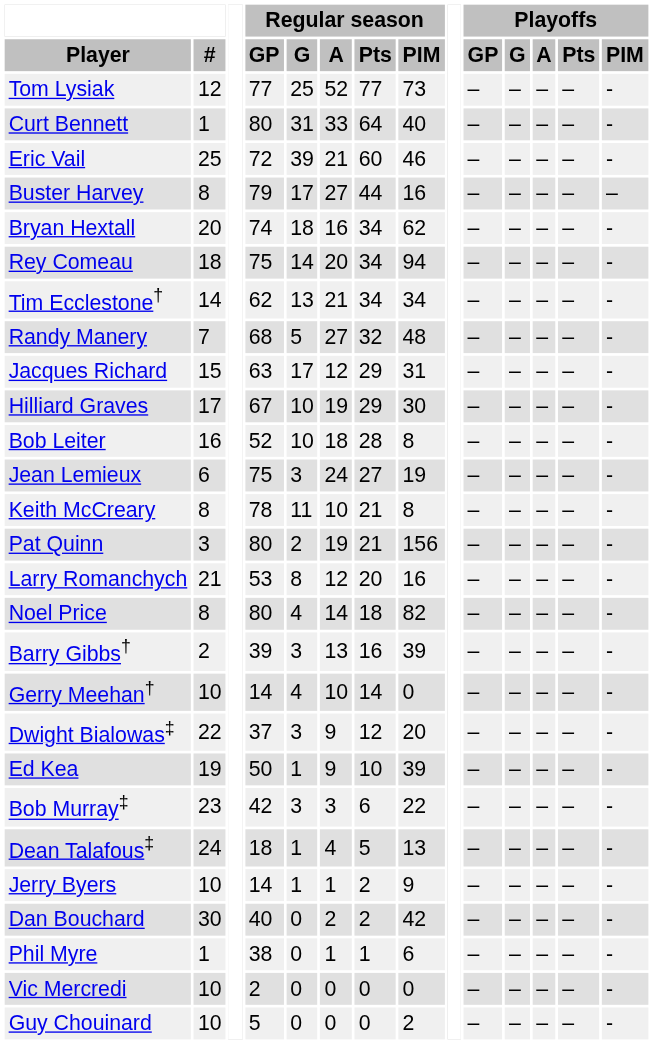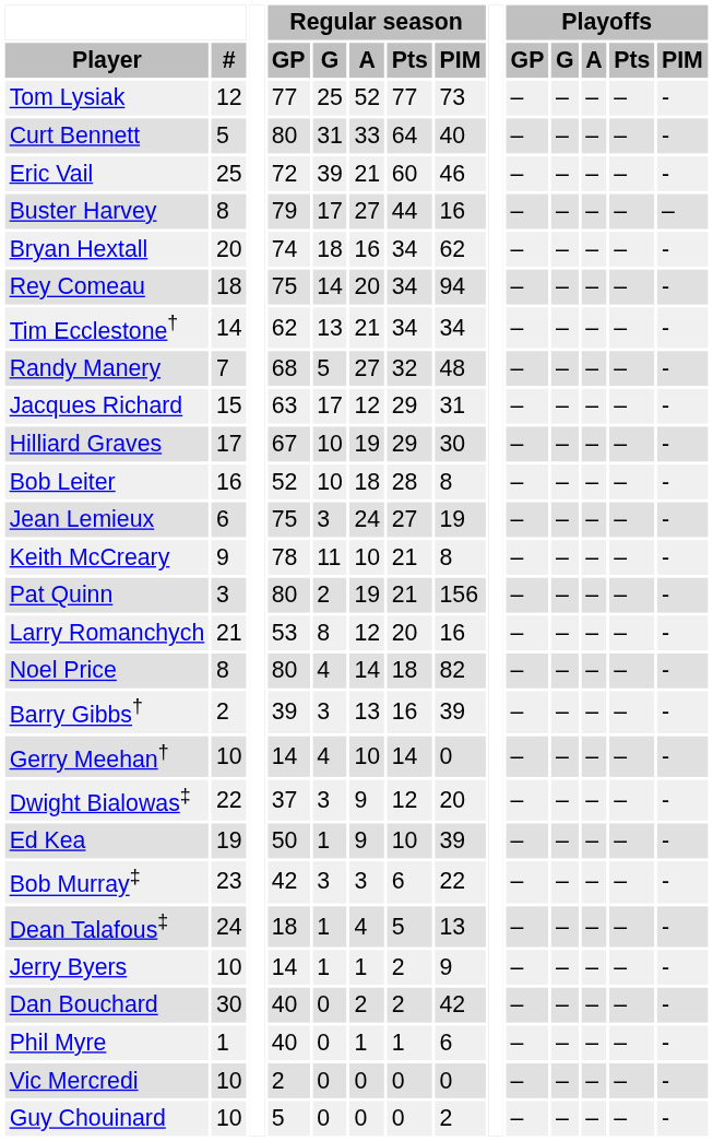 <table BORDER="0" CELLPADDING="3" CELLSPACING="2" ID="Table1">
 <tr ALIGN="center" bgcolor="#c0c0c0">
 <th ALIGN="center" colspan="2" bgcolor="#ffffff"> </th>
 <th ALIGN="center" rowspan="99" bgcolor="#ffffff"> </th>
 <th ALIGN="center" colspan="5">Regular season</th>
 <th ALIGN="center" rowspan="99" bgcolor="#ffffff"> </th>
 <th ALIGN="center" colspan="5">Playoffs</th>
 </tr>
 <tr ALIGN="center" bgcolor="#c0c0c0">
 <th ALIGN="center">Player</th>
 <th ALIGN="center">#</th>
 <th ALIGN="center">GP</th>
 <th ALIGN="center">G</th>
 <th ALIGN="center">A</th>
 <th ALIGN="center">Pts</th>
 <th ALIGN="center">PIM</th>
 <th ALIGN="center">GP</th>
 <th ALIGN="center">G</th>
 <th ALIGN="center">A</th>
 <th ALIGN="center">Pts</th>
 <th ALIGN="center">PIM</th>
 </tr>
 <tr bgcolor="#f0f0f0">
 <td><a href='#'>Tom Lysiak</a></td>
 <td>12</td>
 <td>77</td>
 <td>25</td>
 <td>52</td>
 <td>77</td>
 <td>73</td>
 <td>–</td>
 <td>–</td>
 <td>–</td>
 <td>–</td>
 <td>-</td>
 </tr>
 <tr bgcolor="#e0e0e0">
 <td><a href='#'>Curt Bennett</a></td>
-<td>1</td>
+<td>5</td>
 <td>80</td>
 <td>31</td>
 <td>33</td>
 <td>64</td>
 <td>40</td>
 <td>–</td>
 <td>–</td>
 <td>–</td>
 <td>–</td>
 <td>-</td>
 </tr>
 <tr bgcolor="#f0f0f0">
 <td><a href='#'>Eric Vail</a></td>
 <td>25</td>
 <td>72</td>
 <td>39</td>
 <td>21</td>
 <td>60</td>
 <td>46</td>
 <td>–</td>
 <td>–</td>
 <td>–</td>
 <td>–</td>
 <td>-</td>
 </tr>
 <tr bgcolor="#e0e0e0">
 <td><a href='#'>Buster Harvey</a></td>
 <td>8</td>
 <td>79</td>
 <td>17</td>
 <td>27</td>
 <td>44</td>
 <td>16</td>
 <td>–</td>
 <td>–</td>
 <td>–</td>
 <td>–</td>
 <td>–</td>
 </tr>
 <tr bgcolor="#f0f0f0">
 <td><a href='#'>Bryan Hextall</a></td>
 <td>20</td>
 <td>74</td>
 <td>18</td>
 <td>16</td>
 <td>34</td>
 <td>62</td>
 <td>–</td>
 <td>–</td>
 <td>–</td>
 <td>–</td>
 <td>-</td>
 </tr>
 <tr bgcolor="#e0e0e0">
 <td><a href='#'>Rey Comeau</a></td>
 <td>18</td>
 <td>75</td>
 <td>14</td>
 <td>20</td>
 <td>34</td>
 <td>94</td>
 <td>–</td>
 <td>–</td>
 <td>–</td>
 <td>–</td>
 <td>-</td>
 </tr>
 <tr bgcolor="#f0f0f0">
 <td><a href='#'>Tim Ecclestone</a><sup>†</sup></td>
 <td>14</td>
 <td>62</td>
 <td>13</td>
 <td>21</td>
 <td>34</td>
 <td>34</td>
 <td>–</td>
 <td>–</td>
 <td>–</td>
 <td>–</td>
 <td>-</td>
 </tr>
 <tr bgcolor="#e0e0e0">
 <td><a href='#'>Randy Manery</a></td>
 <td>7</td>
 <td>68</td>
 <td>5</td>
 <td>27</td>
 <td>32</td>
 <td>48</td>
 <td>–</td>
 <td>–</td>
 <td>–</td>
 <td>–</td>
 <td>-</td>
 </tr>
 <tr bgcolor="#f0f0f0">
 <td><a href='#'>Jacques Richard</a></td>
 <td>15</td>
 <td>63</td>
 <td>17</td>
 <td>12</td>
 <td>29</td>
 <td>31</td>
 <td>–</td>
 <td>–</td>
 <td>–</td>
 <td>–</td>
 <td>-</td>
 </tr>
 <tr bgcolor="#e0e0e0">
 <td><a href='#'>Hilliard Graves</a></td>
 <td>17</td>
 <td>67</td>
 <td>10</td>
 <td>19</td>
 <td>29</td>
 <td>30</td>
 <td>–</td>
 <td>–</td>
 <td>–</td>
 <td>–</td>
 <td>-</td>
 </tr>
 <tr bgcolor="#f0f0f0">
 <td><a href='#'>Bob Leiter</a></td>
 <td>16</td>
 <td>52</td>
 <td>10</td>
 <td>18</td>
 <td>28</td>
 <td>8</td>
 <td>–</td>
 <td>–</td>
 <td>–</td>
 <td>–</td>
 <td>-</td>
 </tr>
 <tr bgcolor="#e0e0e0">
 <td><a href='#'>Jean Lemieux</a></td>
 <td>6</td>
 <td>75</td>
 <td>3</td>
 <td>24</td>
 <td>27</td>
 <td>19</td>
 <td>–</td>
 <td>–</td>
 <td>–</td>
 <td>–</td>
 <td>-</td>
 </tr>
 <tr bgcolor="#f0f0f0">
 <td><a href='#'>Keith McCreary</a></td>
-<td>8</td>
+<td>9</td>
 <td>78</td>
 <td>11</td>
 <td>10</td>
 <td>21</td>
 <td>8</td>
 <td>–</td>
 <td>–</td>
 <td>–</td>
 <td>–</td>
 <td>-</td>
 </tr>
 <tr bgcolor="#e0e0e0">
 <td><a href='#'>Pat Quinn</a></td>
 <td>3</td>
 <td>80</td>
 <td>2</td>
 <td>19</td>
 <td>21</td>
 <td>156</td>
 <td>–</td>
 <td>–</td>
 <td>–</td>
 <td>–</td>
 <td>-</td>
 </tr>
 <tr bgcolor="#f0f0f0">
 <td><a href='#'>Larry Romanchych</a></td>
 <td>21</td>
 <td>53</td>
 <td>8</td>
 <td>12</td>
 <td>20</td>
 <td>16</td>
 <td>–</td>
 <td>–</td>
 <td>–</td>
 <td>–</td>
 <td>-</td>
 </tr>
 <tr bgcolor="#e0e0e0">
 <td><a href='#'>Noel Price</a></td>
 <td>8</td>
 <td>80</td>
 <td>4</td>
 <td>14</td>
 <td>18</td>
 <td>82</td>
 <td>–</td>
 <td>–</td>
 <td>–</td>
 <td>–</td>
 <td>-</td>
 </tr>
 <tr bgcolor="#f0f0f0">
 <td><a href='#'>Barry Gibbs</a><sup>†</sup></td>
 <td>2</td>
 <td>39</td>
 <td>3</td>
 <td>13</td>
 <td>16</td>
 <td>39</td>
 <td>–</td>
 <td>–</td>
 <td>–</td>
 <td>–</td>
 <td>-</td>
 </tr>
 <tr bgcolor="#e0e0e0">
 <td><a href='#'>Gerry Meehan</a><sup>†</sup></td>
 <td>10</td>
 <td>14</td>
 <td>4</td>
 <td>10</td>
 <td>14</td>
 <td>0</td>
 <td>–</td>
 <td>–</td>
 <td>–</td>
 <td>–</td>
 <td>-</td>
 </tr>
 <tr bgcolor="#f0f0f0">
 <td><a href='#'>Dwight Bialowas</a><sup>‡</sup></td>
 <td>22</td>
 <td>37</td>
 <td>3</td>
 <td>9</td>
 <td>12</td>
 <td>20</td>
 <td>–</td>
 <td>–</td>
 <td>–</td>
 <td>–</td>
 <td>-</td>
 </tr>
 <tr bgcolor="#e0e0e0">
 <td><a href='#'>Ed Kea</a></td>
 <td>19</td>
 <td>50</td>
 <td>1</td>
 <td>9</td>
 <td>10</td>
 <td>39</td>
 <td>–</td>
 <td>–</td>
 <td>–</td>
 <td>–</td>
 <td>-</td>
 </tr>
 <tr bgcolor="#f0f0f0">
 <td><a href='#'>Bob Murray</a><sup>‡</sup></td>
 <td>23</td>
 <td>42</td>
 <td>3</td>
 <td>3</td>
 <td>6</td>
 <td>22</td>
 <td>–</td>
 <td>–</td>
 <td>–</td>
 <td>–</td>
 <td>-</td>
 </tr>
 <tr bgcolor="#e0e0e0">
 <td><a href='#'>Dean Talafous</a><sup>‡</sup></td>
 <td>24</td>
 <td>18</td>
 <td>1</td>
 <td>4</td>
 <td>5</td>
 <td>13</td>
 <td>–</td>
 <td>–</td>
 <td>–</td>
 <td>–</td>
 <td>-</td>
 </tr>
 <tr bgcolor="#f0f0f0">
 <td><a href='#'>Jerry Byers</a></td>
 <td>10</td>
 <td>14</td>
 <td>1</td>
 <td>1</td>
 <td>2</td>
 <td>9</td>
 <td>–</td>
 <td>–</td>
 <td>–</td>
 <td>–</td>
 <td>-</td>
 </tr>
 <tr bgcolor="#e0e0e0">
 <td><a href='#'>Dan Bouchard</a></td>
 <td>30</td>
 <td>40</td>
 <td>0</td>
 <td>2</td>
 <td>2</td>
 <td>42</td>
 <td>–</td>
 <td>–</td>
 <td>–</td>
 <td>–</td>
 <td>-</td>
 </tr>
 <tr bgcolor="#f0f0f0">
 <td><a href='#'>Phil Myre</a></td>
 <td>1</td>
-<td>38</td>
+<td>40</td>
 <td>0</td>
 <td>1</td>
 <td>1</td>
 <td>6</td>
 <td>–</td>
 <td>–</td>
 <td>–</td>
 <td>–</td>
 <td>-</td>
 </tr>
 <tr bgcolor="#e0e0e0">
 <td><a href='#'>Vic Mercredi</a></td>
 <td>10</td>
 <td>2</td>
 <td>0</td>
 <td>0</td>
 <td>0</td>
 <td>0</td>
 <td>–</td>
 <td>–</td>
 <td>–</td>
 <td>–</td>
 <td>-</td>
 </tr>
 <tr bgcolor="#f0f0f0">
 <td><a href='#'>Guy Chouinard</a></td>
 <td>10</td>
 <td>5</td>
 <td>0</td>
 <td>0</td>
 <td>0</td>
 <td>2</td>
 <td>–</td>
 <td>–</td>
 <td>–</td>
 <td>–</td>
 <td>-</td>
 </tr>
 </table>
